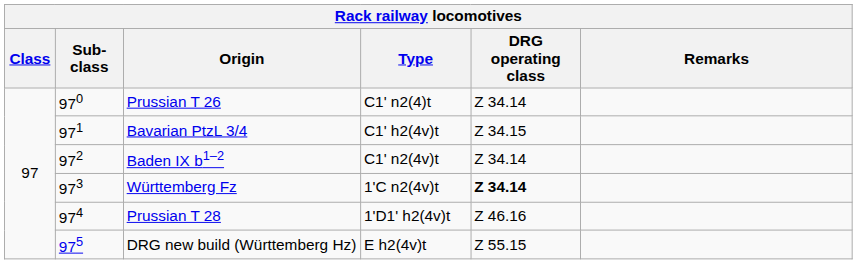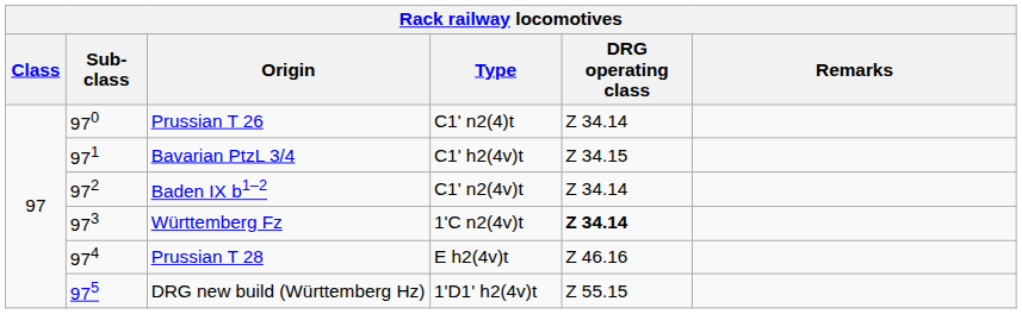 <table class="wikitable" width="100%">
 <tr>
 <th colspan="6"><a href='#'>Rack railway</a> locomotives</th>
 </tr>
 <tr>
 <th width="6%"><a href='#'>Class</a></th>
 <th width="8%">Sub-class</th>
 <th width="28%">Origin</th>
 <th width="13%"><a href='#'>Type</a></th>
 <th width="13%">DRG operating class</th>
 <th width="32%">Remarks</th>
 </tr>
 <tr>
 <td align="center" rowspan="6">97</td>
 <td>97<sup>0</sup></td>
 <td><a href='#'>Prussian T 26</a></td>
 <td>C1' n2(4)t</td>
 <td>Z 34.14</td>
 <td></td>
 </tr>
 <tr>
 <td>97<sup>1</sup></td>
 <td><a href='#'>Bavarian PtzL 3/4</a></td>
 <td>C1' h2(4v)t</td>
 <td>Z 34.15</td>
 <td></td>
 </tr>
 <tr>
 <td>97<sup>2</sup></td>
 <td><a href='#'>Baden IX b<sup>1–2</sup></a></td>
 <td>C1' n2(4v)t</td>
 <td>Z 34.14</td>
 <td></td>
 </tr>
 <tr>
 <td>97<sup>3</sup></td>
 <td><a href='#'>Württemberg Fz</a></td>
 <td>1'C n2(4v)t</td>
 <td><strong>Z 34.14</strong></td>
 <td></td>
 </tr>
 <tr>
 <td>97<sup>4</sup></td>
 <td><a href='#'>Prussian T 28</a></td>
-<td>1'D1' h2(4v)t</td>
+<td>E h2(4v)t</td>
 <td>Z 46.16</td>
 <td></td>
 </tr>
 <tr>
 <td><a href='#'>97<sup>5</sup></a></td>
 <td>DRG new build (Württemberg Hz)</td>
-<td>E h2(4v)t</td>
+<td>1'D1' h2(4v)t</td>
 <td>Z 55.15</td>
 <td></td>
 </tr>
 </table>
